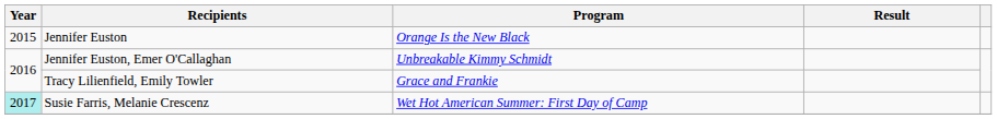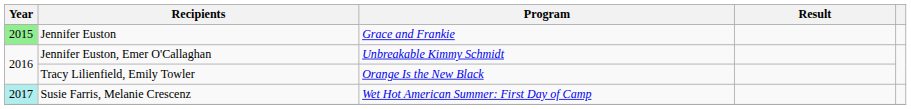 <table class="wikitable plainrowheaders" style="font-size: 90%" width=85%>
 <tr>
 <th scope="col" style="width:2%;">Year</th>
 <th scope="col" style="width:30%;">Recipients</th>
 <th scope="col" style="width:35%;">Program</th>
 <th scope="col" style="width:15%;">Result</th>
 <th scope="col" class="unsortable" style="width:1%;"></th>
 </tr>
 <tr>
-<td style="text-align:center;">2015</td>
+<td style="background: lightgreen; text-align:center;">2015</td>
 <td>Jennifer Euston</td>
-<td><em><a href='#'>Orange Is the New Black</a></em></td>
+<td><em><a href='#'>Grace and Frankie</a></em></td>
 <td></td>
 <td style="text-align:center;"></td>
 </tr>
 <tr>
 <td rowspan="2" style="text-align:center;">2016</td>
 <td>Jennifer Euston, Emer O'Callaghan</td>
 <td><em><a href='#'>Unbreakable Kimmy Schmidt</a></em></td>
 <td></td>
 <td rowspan="2" style="text-align:center;"></td>
 </tr>
 <tr>
 <td>Tracy Lilienfield, Emily Towler</td>
-<td><em><a href='#'>Grace and Frankie</a></em></td>
+<td><em><a href='#'>Orange Is the New Black</a></em></td>
 <td></td>
 </tr>
 <tr>
 <td style="background: paleturquoise; text-align:center;">2017</td>
 <td>Susie Farris, Melanie Crescenz</td>
 <td><em><a href='#'>Wet Hot American Summer: First Day of Camp</a></em></td>
 <td></td>
 <td style="text-align:center;"></td>
 </tr>
 <tr>
 </tr>
 </table>
